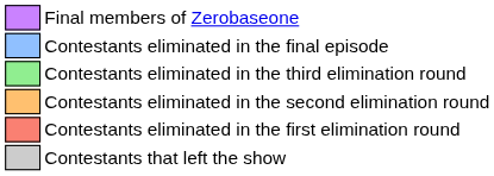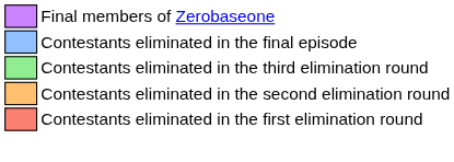 <table class="toccolours" style="font-size:90%; white-space:nowrap">
 <tr>
 <td style="background:#CA82FF; border: 1px solid black">      </td>
 <td>Final members of <a href='#'>Zerobaseone</a></td>
 </tr>
 <tr>
 <td style="background:#90C0FF; border: 1px solid black">      </td>
 <td>Contestants eliminated in the final episode</td>
 </tr>
 <tr>
 <td style="background:#90EE90; border: 1px solid black">      </td>
 <td>Contestants eliminated in the third elimination round</td>
 </tr>
 <tr>
 <td style="background:#FFC06F; border: 1px solid black">      </td>
 <td>Contestants eliminated in the second elimination round</td>
 </tr>
 <tr>
 <td style="background:salmon; border: 1px solid black">      </td>
 <td>Contestants eliminated in the first elimination round</td>
 </tr>
-<tr>
-<td style="background:#CCCCCC; border: 1px solid black">      </td>
-<td>Contestants that left the show</td>
-</tr>
 </table>
